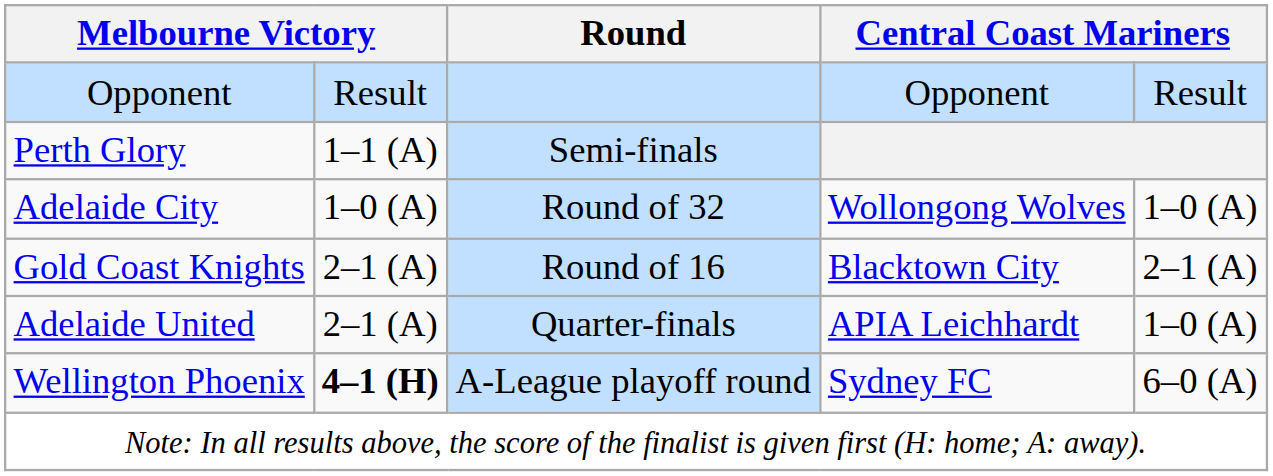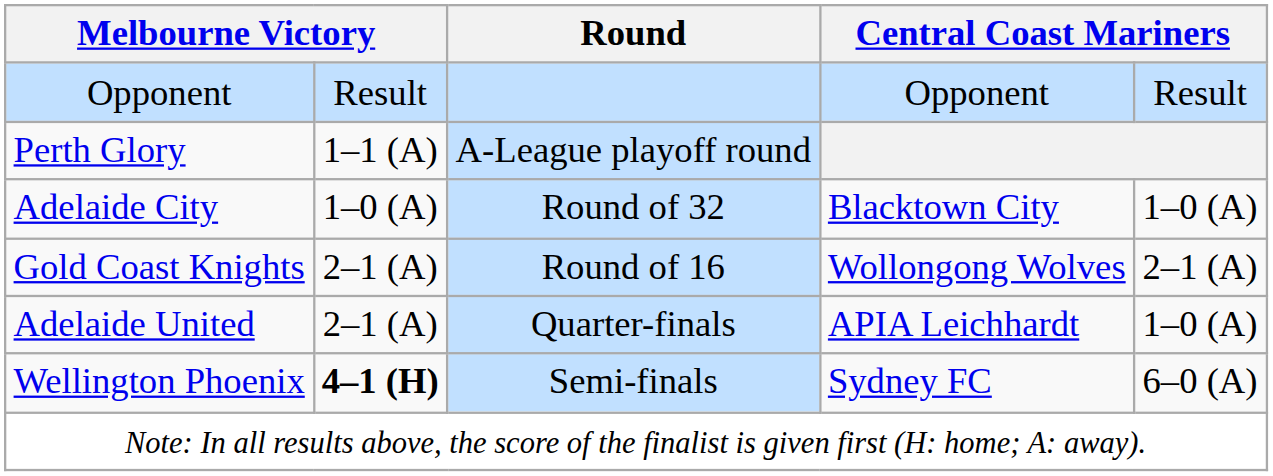 <table class="wikitable" style="text-align: center; floatleft;">
 <tr>
 <th colspan=2><a href='#'>Melbourne Victory</a></th>
 <th>Round</th>
 <th colspan=2><a href='#'>Central Coast Mariners</a></th>
 </tr>
 <tr bgcolor=#c1e0ff>
 <td>Opponent</td>
 <td>Result</td>
 <td></td>
 <td>Opponent</td>
 <td>Result</td>
 </tr>
 <tr>
 <td align=left><a href='#'>Perth Glory</a></td>
 <td>1–1 (A)<small><br></small></td>
-<td bgcolor=#c1e0ff>Semi-finals</td>
+<td bgcolor=#c1e0ff>A-League playoff round</td>
 <th scope="row" rowspan="1" colspan="2"></th>
 </tr>
 <tr>
 <td align=left><a href='#'>Adelaide City</a></td>
 <td>1–0 (A)</td>
 <td bgcolor=#c1e0ff>Round of 32</td>
-<td align=left><a href='#'>Wollongong Wolves</a></td>
+<td align=left><a href='#'>Blacktown City</a></td>
 <td>1–0 (A)</td>
 </tr>
 <tr>
 <td align=left><a href='#'>Gold Coast Knights</a></td>
 <td>2–1 <small></small> (A)</td>
 <td bgcolor=#c1e0ff>Round of 16</td>
-<td align=left><a href='#'>Blacktown City</a></td>
+<td align=left><a href='#'>Wollongong Wolves</a></td>
 <td>2–1 (A)</td>
 </tr>
 <tr>
 <td align=left><a href='#'>Adelaide United</a></td>
 <td>2–1 (A)</td>
 <td bgcolor=#c1e0ff>Quarter-finals</td>
 <td align=left><a href='#'>APIA Leichhardt</a></td>
 <td>1–0 (A)</td>
 </tr>
 <tr>
 <td align=left><a href='#'>Wellington Phoenix</a></td>
 <td><strong>4–1 (H)</strong></td>
-<td bgcolor=#c1e0ff>A-League playoff round</td>
+<td bgcolor=#c1e0ff>Semi-finals</td>
 <td align=left><a href='#'>Sydney FC</a></td>
 <td>6–0 (A)</td>
 </tr>
 <tr>
 <td colspan=5 style="background-color:white;"><small><em>Note: In all results above, the score of the finalist is given first (H: home; A: away).</em></small></td>
 </tr>
 </table>
